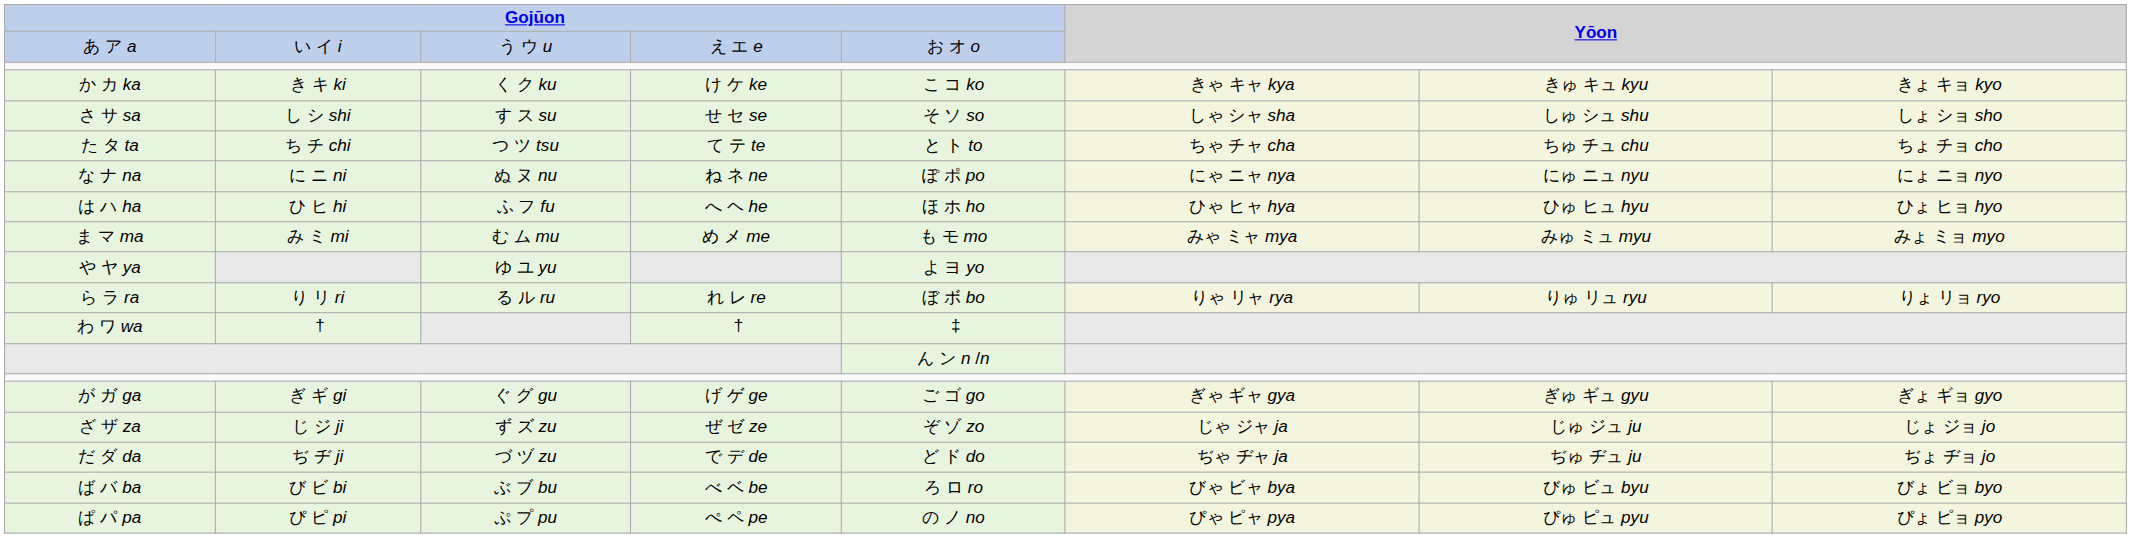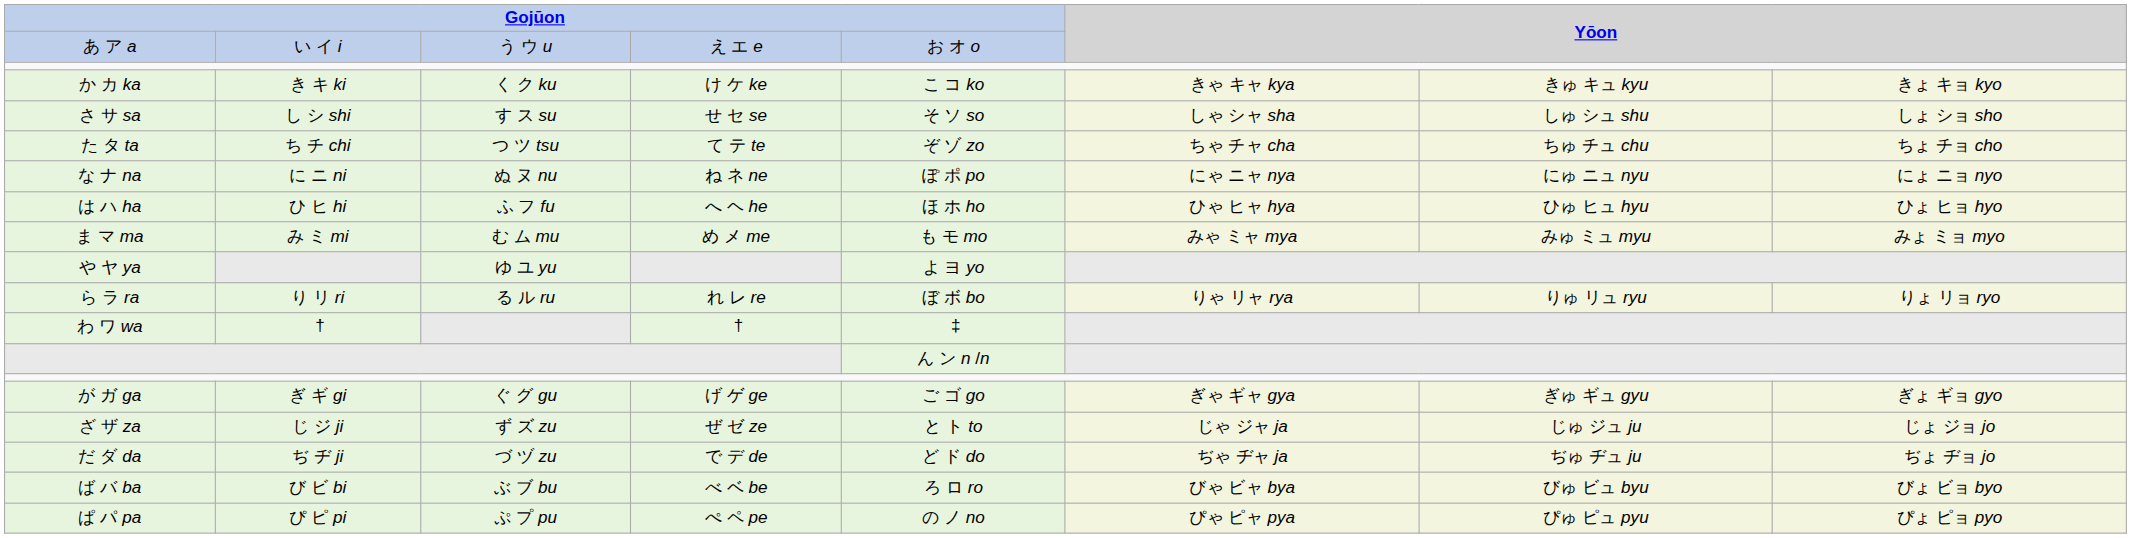 <table border="0" cellspacing="2px" cellpadding="2px" style="width:100%;" class="wikitable" lang="ja">
 <tr>
 <th colspan="5"  style="background:#becfeb; text-align:center; vertical-align:top; width:50%;"><a href='#'>Gojūon</a></th>
 <th colspan="3" rowspan="2"  style="text-align:center; background:#d4d4d4; width:50%;"><a href='#'>Yōon</a></th>
 </tr>
 <tr style="vertical-align:top; background:#becfeb; text-align:center;">
 <td>あ ア <em>a</em></td>
 <td>い イ <em>i</em></td>
 <td>う ウ <em>u</em></td>
 <td>え エ <em>e</em></td>
 <td>お オ <em>o</em></td>
 </tr>
 <tr>
 <td colspan="8"></td>
 </tr>
 <tr style="vertical-align:top; background:#e7f5de; text-align:center;">
 <td>か カ <em>ka</em></td>
 <td>き キ <em>ki</em></td>
 <td>く ク <em>ku</em></td>
 <td>け ケ <em>ke</em></td>
 <td>こ コ <em>ko</em></td>
 <td style="background:#f3f5de;">きゃ キャ <em>kya</em></td>
 <td style="background:#f3f5de;">きゅ キュ <em>kyu</em></td>
 <td style="background:#f3f5de;">きょ キョ <em>kyo</em></td>
 </tr>
 <tr style="vertical-align:top; background:#e7f5de; text-align:center;">
 <td>さ サ <em>sa</em></td>
 <td>し シ <em>shi</em></td>
 <td>す ス <em>su</em></td>
 <td>せ セ <em>se</em></td>
 <td>そ ソ <em>so</em></td>
 <td style="background:#f3f5de;">しゃ シャ <em>sha</em></td>
 <td style="background:#f3f5de;">しゅ シュ <em>shu</em></td>
 <td style="background:#f3f5de;">しょ ショ <em>sho</em></td>
 </tr>
 <tr style="vertical-align:top; background:#e7f5de; text-align:center;">
 <td>た タ <em>ta</em></td>
 <td>ち チ <em>chi</em></td>
 <td>つ ツ <em>tsu</em></td>
 <td>て テ <em>te</em></td>
-<td>と ト <em>to</em></td>
+<td>ぞ ゾ <em>zo</em></td>
 <td style="background:#f3f5de;">ちゃ チャ <em>cha</em></td>
 <td style="background:#f3f5de;">ちゅ チュ <em>chu</em></td>
 <td style="background:#f3f5de;">ちょ チョ <em>cho</em></td>
 </tr>
 <tr style="vertical-align:top; background:#e7f5de; text-align:center;">
 <td>な ナ <em>na</em></td>
 <td>に ニ <em>ni</em></td>
 <td>ぬ ヌ <em>nu</em></td>
 <td>ね ネ <em>ne</em></td>
 <td>ぽ ポ <em>po</em></td>
 <td style="background:#f3f5de;">にゃ ニャ <em>nya</em></td>
 <td style="background:#f3f5de;">にゅ ニュ <em>nyu</em></td>
 <td style="background:#f3f5de;">にょ ニョ <em>nyo</em></td>
 </tr>
 <tr style="vertical-align:top; background:#e7f5de; text-align:center;">
 <td>は ハ <em>ha</em></td>
 <td>ひ ヒ <em>hi</em></td>
 <td>ふ フ <em>fu</em></td>
 <td>へ ヘ <em>he</em></td>
 <td>ほ ホ <em>ho</em></td>
 <td style="background:#f3f5de;">ひゃ ヒャ <em>hya</em></td>
 <td style="background:#f3f5de;">ひゅ ヒュ <em>hyu</em></td>
 <td style="background:#f3f5de;">ひょ ヒョ <em>hyo</em></td>
 </tr>
 <tr style="vertical-align:top; background:#e7f5de; text-align:center;">
 <td>ま マ <em>ma</em></td>
 <td>み ミ <em>mi</em></td>
 <td>む ム <em>mu</em></td>
 <td>め メ <em>me</em></td>
 <td>も モ <em>mo</em></td>
 <td style="background:#f3f5de;">みゃ ミャ <em>mya</em></td>
 <td style="background:#f3f5de;">みゅ ミュ <em>myu</em></td>
 <td style="background:#f3f5de;">みょ ミョ <em>myo</em></td>
 </tr>
 <tr style="vertical-align:top; background:#e7f5de; text-align:center;">
 <td>や ヤ <em>ya</em></td>
 <td style="background:#e9e9e9;"></td>
 <td>ゆ ユ <em>yu</em></td>
 <td style="background:#e9e9e9;"></td>
 <td>よ ヨ <em>yo</em></td>
 <td style="background:#e9e9e9;" colspan="3"></td>
 </tr>
 <tr style="vertical-align:top; background:#e7f5de; text-align:center;">
 <td>ら ラ <em>ra</em></td>
 <td>り リ <em>ri</em></td>
 <td>る ル <em>ru</em></td>
 <td>れ レ <em>re</em></td>
 <td>ぼ ボ <em>bo</em></td>
 <td style="background:#f3f5de;">りゃ リャ <em>rya</em></td>
 <td style="background:#f3f5de;">りゅ リュ <em>ryu</em></td>
 <td style="background:#f3f5de;">りょ リョ <em>ryo</em></td>
 </tr>
 <tr style="vertical-align:top; background:#e7f5de; text-align:center;">
 <td>わ ワ <em>wa</em></td>
 <td> †</td>
 <td style="background:#e9e9e9;"></td>
 <td> †</td>
 <td> ‡</td>
 <td style="background:#e9e9e9;" colspan="3"></td>
 </tr>
 <tr style="vertical-align:top; background:#e7f5de; text-align:center;">
 <td style="background:#e9e9e9;" colspan="4"></td>
 <td>ん ン <em>n</em> /<em>n</em></td>
 <td style="background:#e9e9e9;" colspan="3"></td>
 </tr>
 <tr>
 <td colspan="8"></td>
 </tr>
 <tr style="vertical-align:top; background:#e7f5de; text-align:center;">
 <td>が ガ <em>ga</em></td>
 <td>ぎ ギ <em>gi</em></td>
 <td>ぐ グ <em>gu</em></td>
 <td>げ ゲ <em>ge</em></td>
 <td>ご ゴ <em>go</em></td>
 <td style="background:#f3f5de;">ぎゃ ギャ <em>gya</em></td>
 <td style="background:#f3f5de;">ぎゅ ギュ <em>gyu</em></td>
 <td style="background:#f3f5de;">ぎょ ギョ <em>gyo</em></td>
 </tr>
 <tr style="vertical-align:top; background:#e7f5de; text-align:center;">
 <td>ざ ザ <em>za</em></td>
 <td>じ ジ <em>ji</em></td>
 <td>ず ズ <em>zu</em></td>
 <td>ぜ ゼ <em>ze</em></td>
-<td>ぞ ゾ <em>zo</em></td>
+<td>と ト <em>to</em></td>
 <td style="background:#f3f5de;">じゃ ジャ <em>ja</em></td>
 <td style="background:#f3f5de;">じゅ ジュ <em>ju</em></td>
 <td style="background:#f3f5de;">じょ ジョ <em>jo</em></td>
 </tr>
 <tr style="vertical-align:top; background:#e7f5de; text-align:center;">
 <td>だ ダ <em>da</em></td>
 <td>ぢ ヂ <em>ji</em></td>
 <td>づ ヅ <em>zu</em></td>
 <td>で デ <em>de</em></td>
 <td>ど ド <em>do</em></td>
 <td style="background:#f3f5de;">ぢゃ ヂャ <em>ja</em></td>
 <td style="background:#f3f5de;">ぢゅ ヂュ <em>ju</em></td>
 <td style="background:#f3f5de;">ぢょ ヂョ <em>jo</em></td>
 </tr>
 <tr style="vertical-align:top; background:#e7f5de; text-align:center;">
 <td>ば バ <em>ba</em></td>
 <td>び ビ <em>bi</em></td>
 <td>ぶ ブ <em>bu</em></td>
 <td>べ ベ <em>be</em></td>
 <td>ろ ロ <em>ro</em></td>
 <td style="background:#f3f5de;">びゃ ビャ <em>bya</em></td>
 <td style="background:#f3f5de;">びゅ ビュ <em>byu</em></td>
 <td style="background:#f3f5de;">びょ ビョ <em>byo</em></td>
 </tr>
 <tr style="vertical-align:top; background:#e7f5de; text-align:center;">
 <td>ぱ パ <em>pa</em></td>
 <td>ぴ ピ <em>pi</em></td>
 <td>ぷ プ <em>pu</em></td>
 <td>ぺ ペ <em>pe</em></td>
 <td>の ノ <em>no</em></td>
 <td style="background:#f3f5de;">ぴゃ ピャ <em>pya</em></td>
 <td style="background:#f3f5de;">ぴゅ ピュ <em>pyu</em></td>
 <td style="background:#f3f5de;">ぴょ ピョ <em>pyo</em></td>
 </tr>
 </table>
